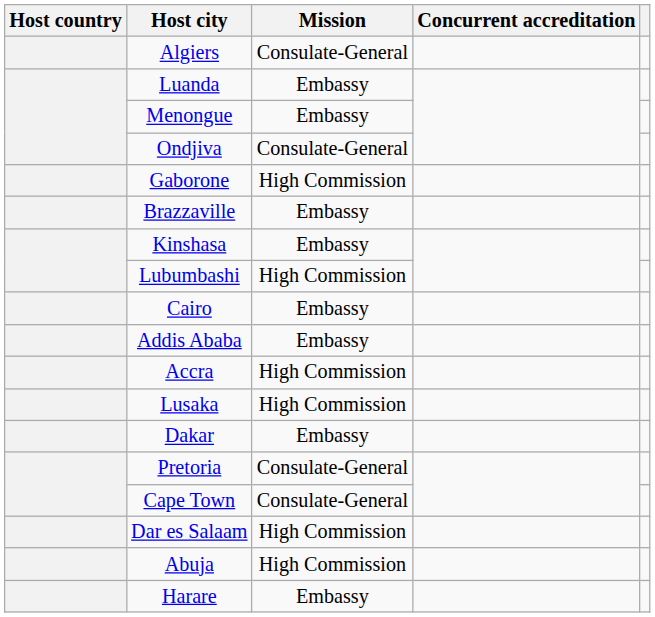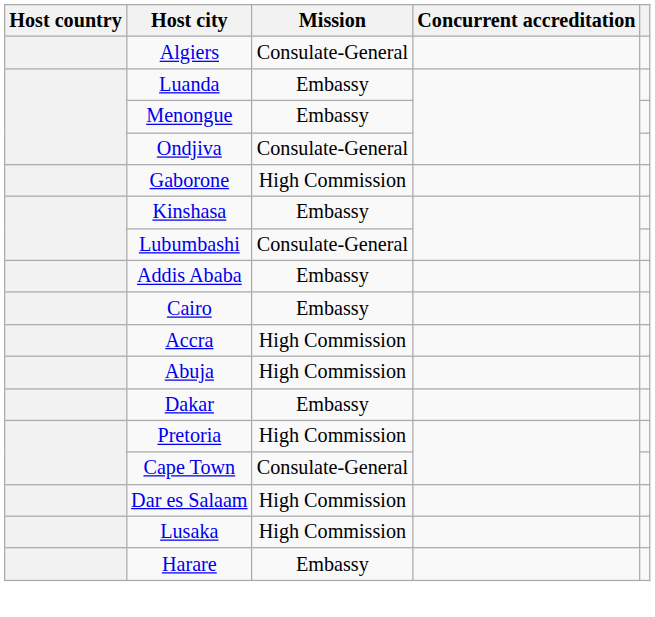 <table class="wikitable plainrowheaders" style="text-align:center;">
 <tr>
 <th scope="col">Host country</th>
 <th scope="col">Host city</th>
 <th scope="col">Mission</th>
 <th scope="col">Concurrent accreditation</th>
 <th scope="col"></th>
 </tr>
 <tr>
 <th scope="row"></th>
 <td><a href='#'>Algiers</a></td>
 <td>Consulate-General</td>
 <td></td>
 <td></td>
 </tr>
 <tr>
 <th scope="row" rowspan="3"></th>
 <td><a href='#'>Luanda</a></td>
 <td>Embassy</td>
 <td rowspan="3"></td>
 <td></td>
 </tr>
 <tr>
 <td><a href='#'>Menongue</a></td>
 <td>Embassy</td>
 <td></td>
 </tr>
 <tr>
 <td><a href='#'>Ondjiva</a></td>
 <td>Consulate-General</td>
 <td></td>
 </tr>
 <tr>
 <th scope="row"></th>
 <td><a href='#'>Gaborone</a></td>
 <td>High Commission</td>
 <td></td>
 <td></td>
 </tr>
 <tr>
-<th scope="row"></th>
-<td><a href='#'>Brazzaville</a></td>
-<td>Embassy</td>
-<td></td>
-<td></td>
-</tr>
-<tr>
 <th scope="row" rowspan="2"></th>
 <td><a href='#'>Kinshasa</a></td>
 <td>Embassy</td>
 <td rowspan="2"></td>
 <td></td>
 </tr>
 <tr>
 <td><a href='#'>Lubumbashi</a></td>
-<td>High Commission</td>
+<td>Consulate-General</td>
 <td></td>
 </tr>
 <tr>
 <th scope="row"></th>
-<td><a href='#'>Cairo</a></td>
+<td><a href='#'>Addis Ababa</a></td>
 <td>Embassy</td>
 <td></td>
 <td></td>
 </tr>
 <tr>
 <th scope="row"></th>
-<td><a href='#'>Addis Ababa</a></td>
+<td><a href='#'>Cairo</a></td>
 <td>Embassy</td>
 <td></td>
 <td></td>
 </tr>
 <tr>
 <th scope="row"></th>
 <td><a href='#'>Accra</a></td>
 <td>High Commission</td>
 <td></td>
 <td></td>
 </tr>
 <tr>
 <th scope="row"></th>
-<td><a href='#'>Lusaka</a></td>
+<td><a href='#'>Abuja</a></td>
 <td>High Commission</td>
 <td></td>
 <td></td>
 </tr>
 <tr>
 <th scope="row"></th>
 <td><a href='#'>Dakar</a></td>
 <td>Embassy</td>
 <td></td>
 <td></td>
 </tr>
 <tr>
 <th scope="row" rowspan="2"></th>
 <td><a href='#'>Pretoria</a></td>
-<td>Consulate-General</td>
+<td>High Commission</td>
 <td rowspan="2"></td>
 <td></td>
 </tr>
 <tr>
 <td><a href='#'>Cape Town</a></td>
 <td>Consulate-General</td>
 <td></td>
 </tr>
 <tr>
 <th scope="row"></th>
 <td><a href='#'>Dar es Salaam</a></td>
 <td>High Commission</td>
 <td></td>
 <td></td>
 </tr>
 <tr>
 <th scope="row"></th>
-<td><a href='#'>Abuja</a></td>
+<td><a href='#'>Lusaka</a></td>
 <td>High Commission</td>
 <td></td>
 <td></td>
 </tr>
 <tr>
 <th scope="row"></th>
 <td><a href='#'>Harare</a></td>
 <td>Embassy</td>
 <td></td>
 <td></td>
 </tr>
 </table>
